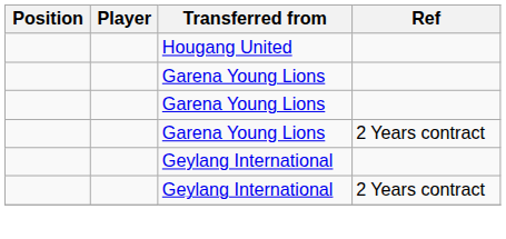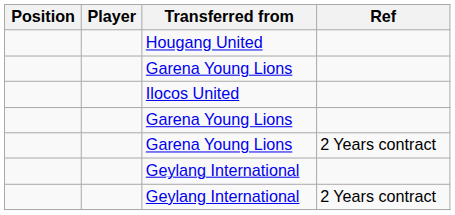 <table class="wikitable sortable" style="width:50%; text-align:center; font-size:100%; text-align:left;">
 <tr>
 <th><strong>Position</strong></th>
 <th><strong>Player</strong></th>
 <th><strong>Transferred from</strong></th>
 <th><strong>Ref</strong></th>
 </tr>
 <tr>
 <td></td>
 <td></td>
 <td> <a href='#'>Hougang United</a></td>
 <td></td>
 </tr>
 <tr>
 <td></td>
 <td></td>
 <td> <a href='#'>Garena Young Lions</a></td>
+<td></td>
+</tr>
+<tr>
+<td></td>
+<td></td>
+<td> <a href='#'>Ilocos United</a></td>
 <td></td>
 </tr>
 <tr>
 <td></td>
 <td></td>
 <td> <a href='#'>Garena Young Lions</a></td>
 <td></td>
 </tr>
 <tr>
 <td></td>
 <td></td>
 <td> <a href='#'>Garena Young Lions</a></td>
 <td>2 Years contract </td>
 </tr>
 <tr>
 <td></td>
 <td></td>
 <td> <a href='#'>Geylang International</a></td>
 <td></td>
 </tr>
 <tr>
 <td></td>
 <td></td>
 <td> <a href='#'>Geylang International</a></td>
 <td>2 Years contract</td>
 </tr>
 <tr>
 </tr>
 </table>
